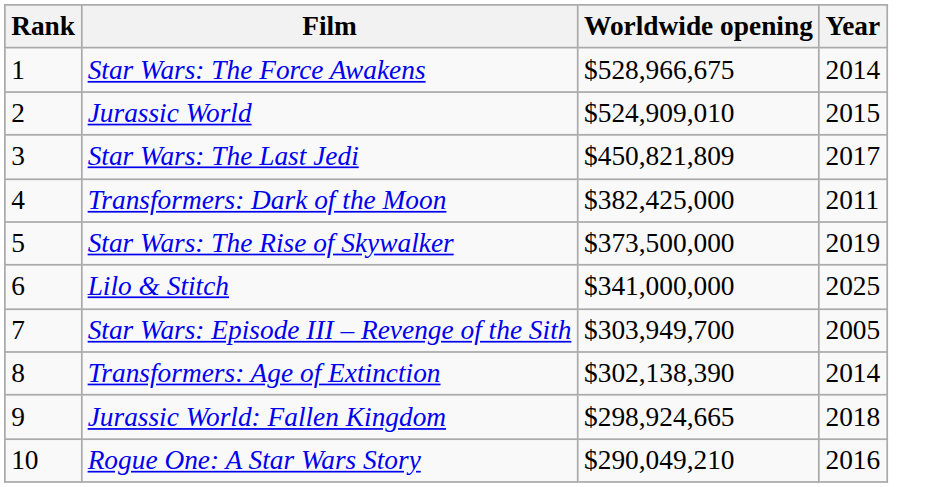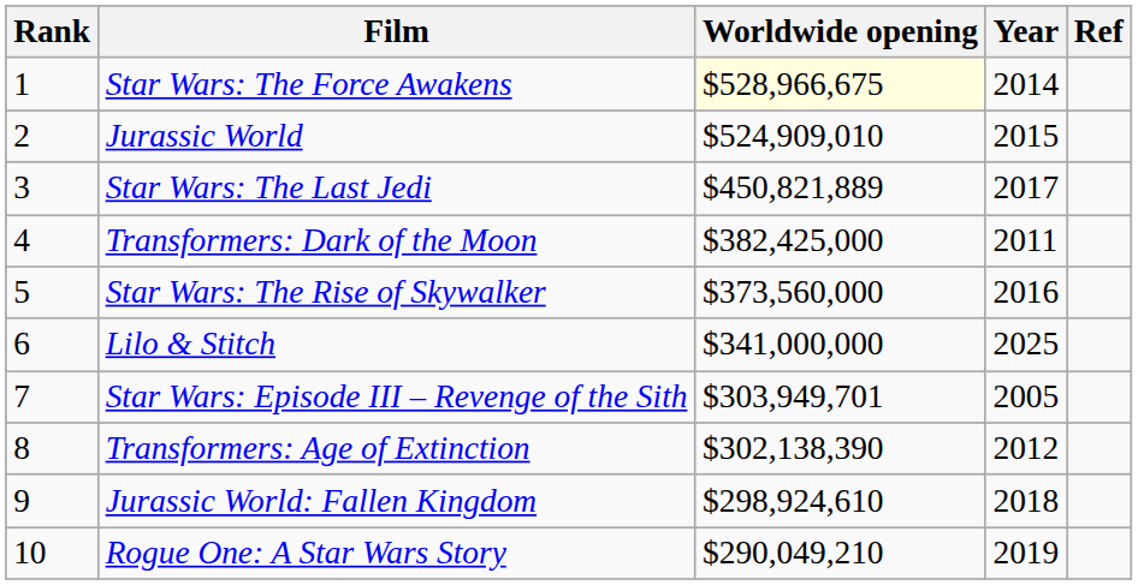 <table class="wikitable sortable">
 <tr>
 <th>Rank</th>
 <th>Film</th>
 <th>Worldwide opening</th>
 <th>Year</th>
+<th class="unsortable">Ref</th>
 </tr>
 <tr>
 <td>1</td>
 <td><em><a href='#'>Star Wars: The Force Awakens</a></em></td>
-<td>$528,966,675</td>
+<td style="background: lightyellow;">$528,966,675</td>
 <td>2014</td>
+<td></td>
 </tr>
 <tr>
 <td>2</td>
 <td><em><a href='#'>Jurassic World</a></em></td>
 <td>$524,909,010</td>
 <td>2015</td>
+<td></td>
 </tr>
 <tr>
 <td>3</td>
 <td><em><a href='#'>Star Wars: The Last Jedi</a></em></td>
-<td>$450,821,809</td>
+<td>$450,821,889</td>
 <td>2017</td>
+<td></td>
 </tr>
 <tr>
 <td>4</td>
 <td><em><a href='#'>Transformers: Dark of the Moon</a></em></td>
 <td>$382,425,000</td>
 <td>2011</td>
+<td></td>
 </tr>
 <tr>
 <td>5</td>
 <td><em><a href='#'>Star Wars: The Rise of Skywalker</a></em></td>
-<td>$373,500,000</td>
-<td>2019</td>
+<td>$373,560,000</td>
+<td>2016</td>
+<td></td>
 </tr>
 <tr>
 <td>6</td>
 <td><em><a href='#'>Lilo & Stitch</a></em></td>
 <td>$341,000,000</td>
 <td>2025</td>
+<td></td>
 </tr>
 <tr>
 <td>7</td>
 <td><em><a href='#'>Star Wars: Episode III – Revenge of the Sith</a></em></td>
-<td>$303,949,700</td>
+<td>$303,949,701</td>
 <td>2005</td>
+<td></td>
 </tr>
 <tr>
 <td>8</td>
 <td><em><a href='#'>Transformers: Age of Extinction</a></em></td>
 <td>$302,138,390</td>
-<td>2014</td>
+<td>2012</td>
+<td></td>
 </tr>
 <tr>
 <td>9</td>
 <td><em><a href='#'>Jurassic World: Fallen Kingdom</a></em></td>
-<td>$298,924,665</td>
+<td>$298,924,610</td>
 <td>2018</td>
+<td></td>
 </tr>
 <tr>
 <td>10</td>
 <td><em><a href='#'>Rogue One: A Star Wars Story</a></em></td>
 <td>$290,049,210</td>
-<td>2016</td>
+<td>2019</td>
+<td></td>
 </tr>
 </table>
